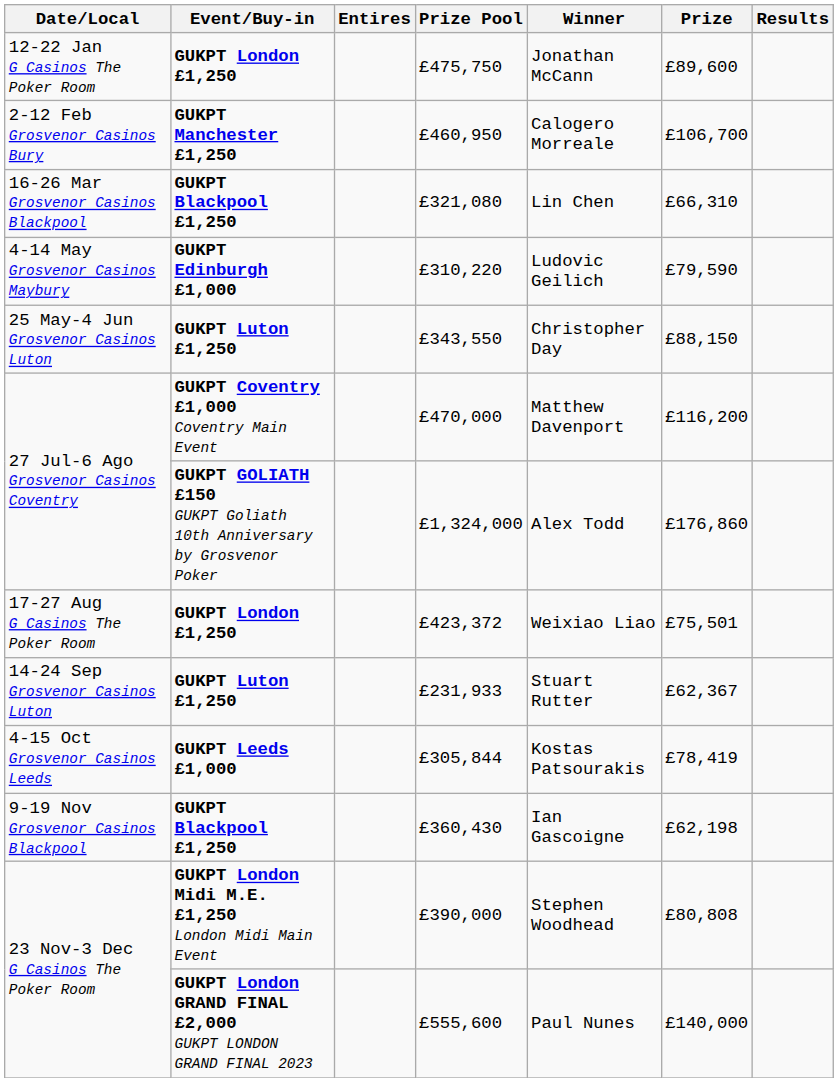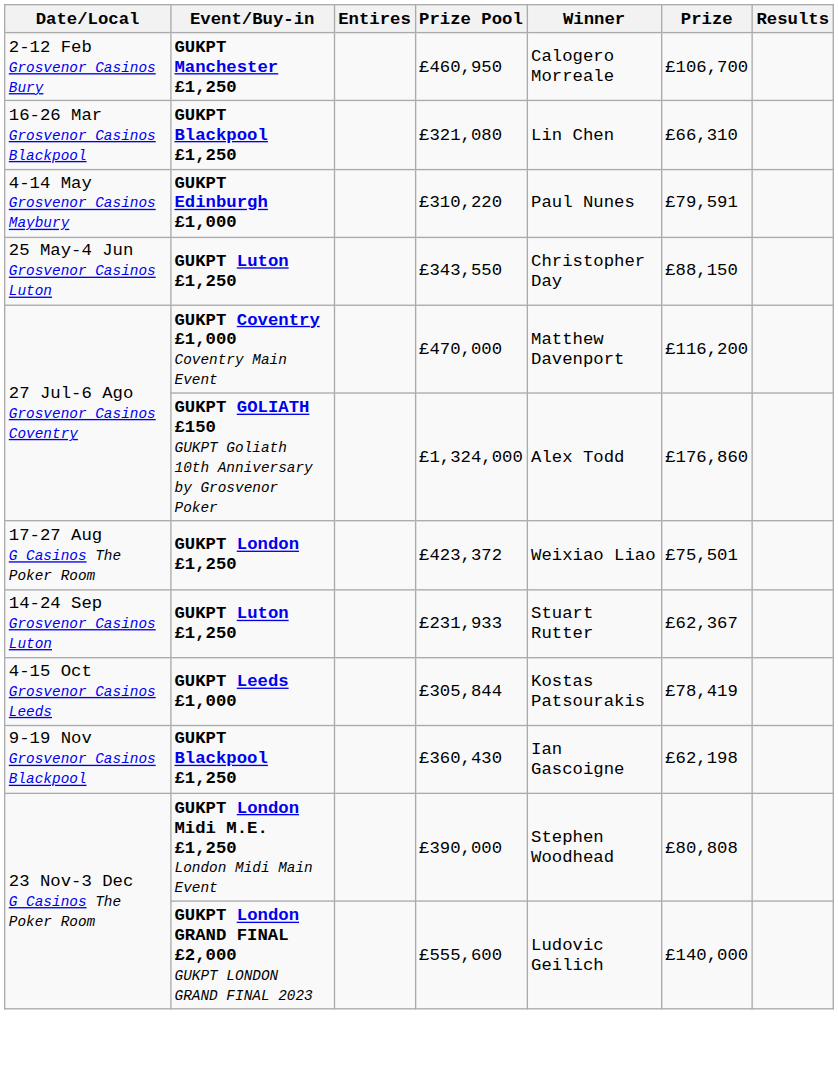 <table class="wikitable" width="100%">
 <tr>
 <th width="20%">Date/Local</th>
 <th !width="15%">Event/Buy-in</th>
 <th !width="10%">Entires</th>
 <th !width="10%">Prize Pool</th>
 <th !width="25%">Winner</th>
 <th !width="10%">Prize</th>
 <th !width="10%">Results</th>
-</tr>
-<tr>
-<td>12-22 Jan<br><small><em><a href='#'>G Casinos</a> The Poker Room</em></small></td>
-<td> <strong>GUKPT <a href='#'>London</a> £1,250</strong></td>
-<td></td>
-<td>£475,750</td>
-<td> Jonathan McCann</td>
-<td>£89,600</td>
-<td></td>
 </tr>
 <tr>
 <td>2-12 Feb<br><small><em><a href='#'>Grosvenor Casinos</a> <a href='#'>Bury</a></em></small></td>
 <td> <strong>GUKPT <a href='#'>Manchester</a> £1,250</strong><br></td>
 <td></td>
 <td>£460,950</td>
 <td> Calogero Morreale</td>
 <td>£106,700</td>
 <td></td>
 </tr>
 <tr>
 <td>16-26 Mar<br><small><em><a href='#'>Grosvenor Casinos</a> <a href='#'>Blackpool</a></em></small></td>
 <td> <strong>GUKPT <a href='#'>Blackpool</a> £1,250</strong></td>
 <td></td>
 <td>£321,080</td>
 <td> Lin Chen</td>
 <td>£66,310</td>
 <td></td>
 </tr>
 <tr>
 <td>4-14 May<br><small><em><a href='#'>Grosvenor Casinos</a> <a href='#'>Maybury</a></em></small></td>
 <td> <strong>GUKPT <a href='#'>Edinburgh</a> £1,000</strong></td>
 <td></td>
 <td>£310,220</td>
-<td> Ludovic Geilich</td>
-<td>£79,590</td>
+<td> Paul Nunes</td>
+<td>£79,591</td>
 <td></td>
 </tr>
 <tr>
 <td>25 May-4 Jun<br><small><em><a href='#'>Grosvenor Casinos</a> <a href='#'>Luton</a></em></small></td>
 <td> <strong>GUKPT <a href='#'>Luton</a> £1,250</strong></td>
 <td></td>
 <td>£343,550</td>
 <td> Christopher Day</td>
 <td>£88,150</td>
 <td></td>
 </tr>
 <tr>
 <td rowspan="2">27 Jul-6 Ago<br><small><em><a href='#'>Grosvenor Casinos</a> <a href='#'>Coventry</a></em></small></td>
 <td> <strong>GUKPT <a href='#'>Coventry</a> £1,000</strong><br><small><em>Coventry Main Event</em></small></td>
 <td></td>
 <td>£470,000</td>
 <td> Matthew Davenport</td>
 <td>£116,200</td>
 <td></td>
 </tr>
 <tr>
 <td> <strong>GUKPT <a href='#'>GOLIATH</a> £150</strong><br><small><em>GUKPT Goliath 10th Anniversary by Grosvenor Poker</em></small></td>
 <td></td>
 <td>£1,324,000</td>
 <td> Alex Todd</td>
 <td>£176,860</td>
 <td></td>
 </tr>
 <tr>
 <td>17-27 Aug<br><small><em><a href='#'>G Casinos</a> The Poker Room</em></small></td>
 <td> <strong>GUKPT <a href='#'>London</a> £1,250</strong><br></td>
 <td></td>
 <td>£423,372</td>
 <td> Weixiao Liao</td>
 <td>£75,501</td>
 <td></td>
 </tr>
 <tr>
 <td>14-24 Sep<br><small><em><a href='#'>Grosvenor Casinos</a> <a href='#'>Luton</a></em></small></td>
 <td> <strong>GUKPT <a href='#'>Luton</a> £1,250</strong></td>
 <td></td>
 <td>£231,933</td>
 <td> Stuart Rutter</td>
 <td>£62,367</td>
 <td></td>
 </tr>
 <tr>
 <td>4-15 Oct<br><small><em><a href='#'>Grosvenor Casinos</a> <a href='#'>Leeds</a></em></small></td>
 <td> <strong>GUKPT <a href='#'>Leeds</a> £1,000</strong></td>
 <td></td>
 <td>£305,844</td>
 <td> Kostas Patsourakis</td>
 <td>£78,419</td>
 <td></td>
 </tr>
 <tr>
 <td>9-19 Nov<br><small><em><a href='#'>Grosvenor Casinos</a> <a href='#'>Blackpool</a></em></small></td>
 <td> <strong>GUKPT <a href='#'>Blackpool</a> £1,250</strong></td>
 <td></td>
 <td>£360,430</td>
 <td> Ian Gascoigne</td>
 <td>£62,198</td>
 <td></td>
 </tr>
 <tr>
 <td rowspan="2">23 Nov-3 Dec<br><small><em><a href='#'>G Casinos</a> The Poker Room</em></small></td>
 <td> <strong>GUKPT <a href='#'>London</a> Midi M.E. £1,250</strong><br><small><em>London Midi Main Event</em></small></td>
 <td></td>
 <td>£390,000</td>
 <td> Stephen Woodhead</td>
 <td>£80,808</td>
 <td></td>
 </tr>
 <tr>
 <td> <strong>GUKPT <a href='#'>London</a> GRAND FINAL £2,000</strong><br><small><em>GUKPT LONDON GRAND FINAL 2023</em></small></td>
 <td></td>
 <td>£555,600</td>
-<td> Paul Nunes</td>
+<td> Ludovic Geilich</td>
 <td>£140,000</td>
 <td></td>
 </tr>
 </table>
